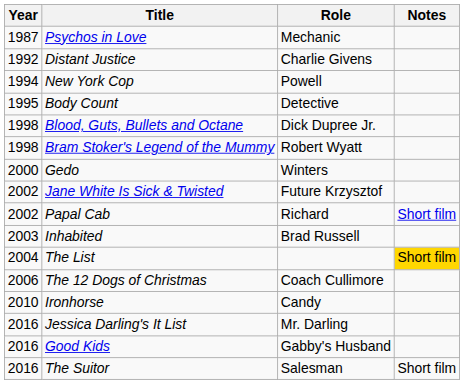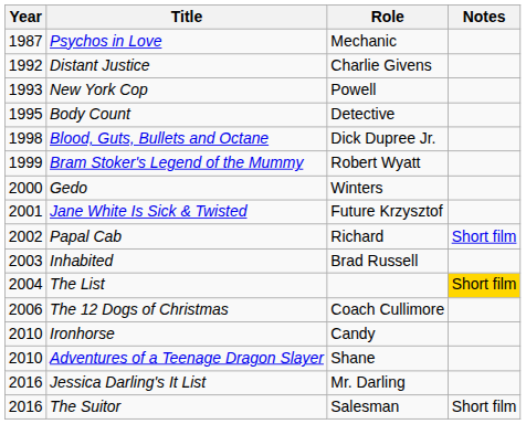 <table class="wikitable sortable">
 <tr>
 <th>Year</th>
 <th>Title</th>
 <th>Role</th>
 <th class="unsortable">Notes</th>
 </tr>
 <tr>
 <td>1987</td>
 <td><em><a href='#'>Psychos in Love</a></em></td>
 <td>Mechanic</td>
 <td></td>
 </tr>
 <tr>
 <td>1992</td>
 <td><em>Distant Justice</em></td>
 <td>Charlie Givens</td>
 <td></td>
 </tr>
 <tr>
-<td>1994</td>
+<td>1993</td>
 <td><em>New York Cop</em></td>
 <td>Powell</td>
 <td></td>
 </tr>
 <tr>
 <td>1995</td>
 <td><em>Body Count</em></td>
 <td>Detective</td>
 <td></td>
 </tr>
 <tr>
 <td>1998</td>
 <td><em><a href='#'>Blood, Guts, Bullets and Octane</a></em></td>
 <td>Dick Dupree Jr.</td>
 <td></td>
 </tr>
 <tr>
-<td>1998</td>
+<td>1999</td>
 <td><em><a href='#'>Bram Stoker's Legend of the Mummy</a></em></td>
 <td>Robert Wyatt</td>
 <td></td>
 </tr>
 <tr>
 <td>2000</td>
 <td><em>Gedo</em></td>
 <td>Winters</td>
 <td></td>
 </tr>
 <tr>
-<td>2002</td>
+<td>2001</td>
 <td><em><a href='#'>Jane White Is Sick & Twisted</a></em></td>
 <td>Future Krzysztof</td>
 <td></td>
 </tr>
 <tr>
 <td>2002</td>
 <td><em>Papal Cab</em></td>
 <td>Richard</td>
 <td><a href='#'>Short film</a></td>
 </tr>
 <tr>
 <td>2003</td>
 <td><em>Inhabited</em></td>
 <td>Brad Russell</td>
 <td></td>
 </tr>
 <tr>
 <td>2004</td>
 <td><em>The List</em></td>
 <td></td>
 <td style="background: gold;">Short film</td>
 </tr>
 <tr>
 <td>2006</td>
 <td><em>The 12 Dogs of Christmas</em></td>
 <td>Coach Cullimore</td>
 <td></td>
 </tr>
 <tr>
 <td>2010</td>
 <td><em>Ironhorse</em></td>
 <td>Candy</td>
 <td></td>
 </tr>
 <tr>
-<td>2016</td>
-<td><em>Jessica Darling's It List</em></td>
-<td>Mr. Darling</td>
+<td>2010</td>
+<td><em><a href='#'>Adventures of a Teenage Dragon Slayer</a></em></td>
+<td>Shane</td>
 <td></td>
 </tr>
 <tr>
 <td>2016</td>
-<td><em><a href='#'>Good Kids</a></em></td>
-<td>Gabby's Husband</td>
+<td><em>Jessica Darling's It List</em></td>
+<td>Mr. Darling</td>
 <td></td>
 </tr>
 <tr>
 <td>2016</td>
 <td><em>The Suitor</em></td>
 <td>Salesman</td>
 <td>Short film</td>
 </tr>
 </table>
